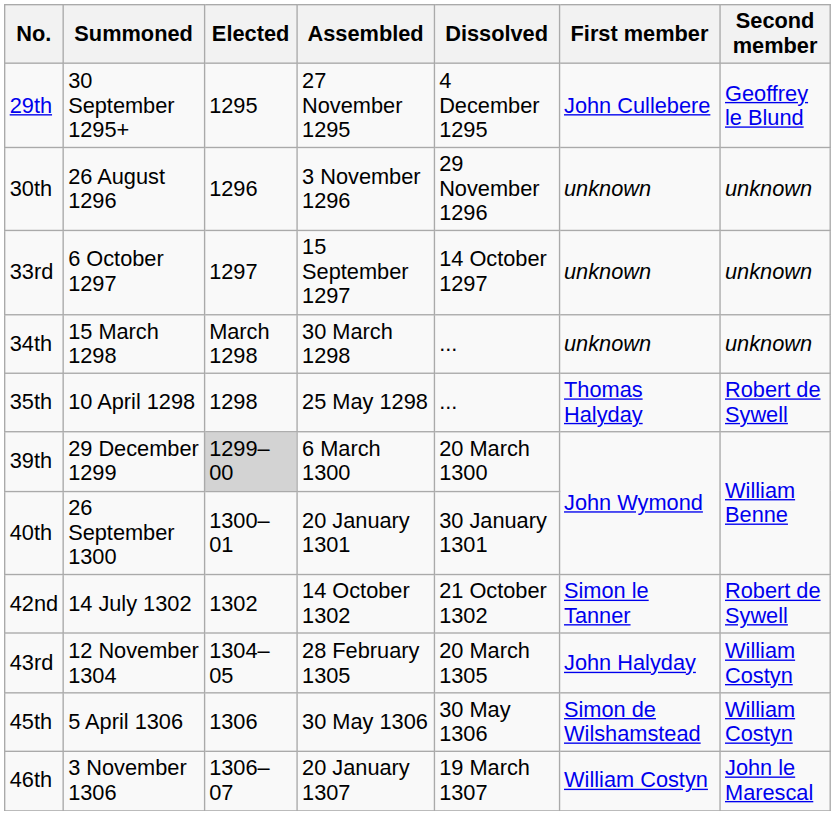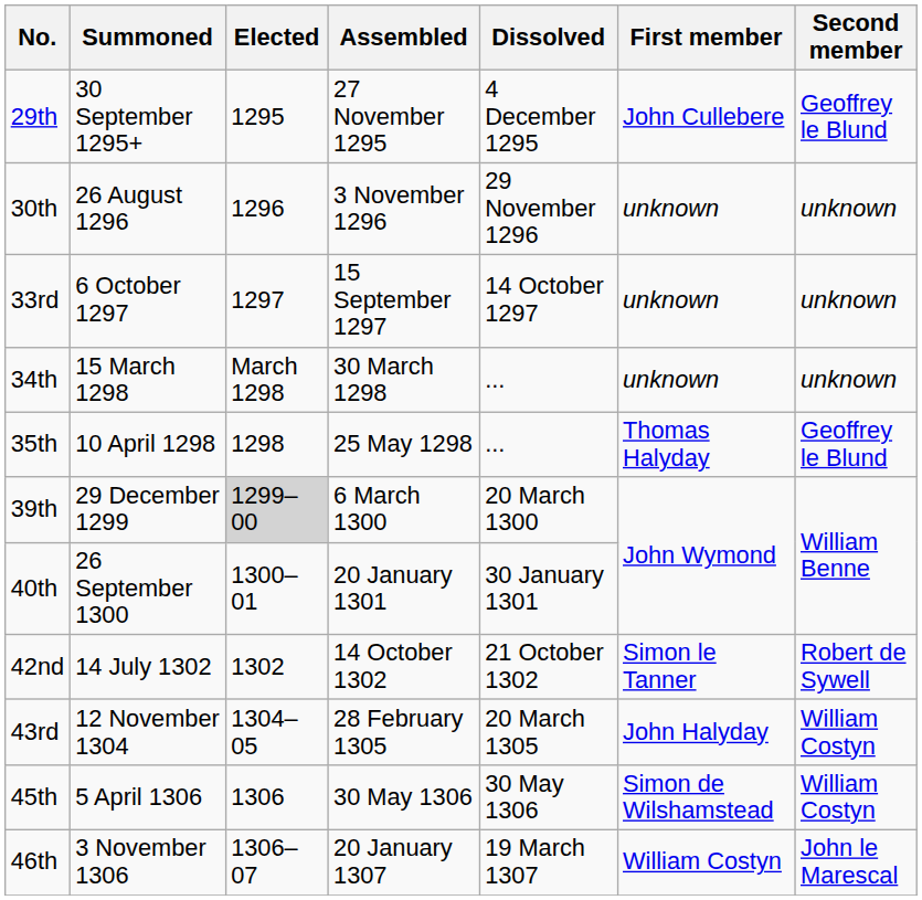 <table class="wikitable">
 <tr>
 <th>No.</th>
 <th>Summoned</th>
 <th>Elected</th>
 <th>Assembled</th>
 <th>Dissolved</th>
 <th>First member</th>
 <th>Second member</th>
 </tr>
 <tr>
 <td><a href='#'>29th</a></td>
 <td>30 September 1295+</td>
 <td>1295</td>
 <td>27 November 1295</td>
 <td>4 December 1295</td>
 <td><a href='#'>John Cullebere</a></td>
 <td><a href='#'>Geoffrey le Blund</a></td>
 </tr>
 <tr>
 <td>30th</td>
 <td>26 August 1296</td>
 <td>1296</td>
 <td>3 November 1296</td>
 <td>29 November 1296</td>
 <td><em>unknown</em></td>
 <td><em>unknown</em></td>
 </tr>
 <tr>
 <td>33rd</td>
 <td>6 October 1297</td>
 <td>1297</td>
 <td>15 September 1297</td>
 <td>14 October 1297</td>
 <td><em>unknown</em></td>
 <td><em>unknown</em></td>
 </tr>
 <tr>
 <td>34th</td>
 <td>15 March 1298</td>
 <td>March 1298</td>
 <td>30 March 1298</td>
 <td>...</td>
 <td><em>unknown</em></td>
 <td><em>unknown</em></td>
 </tr>
 <tr>
 <td>35th</td>
 <td>10 April 1298</td>
 <td>1298</td>
 <td>25 May 1298</td>
 <td>...</td>
 <td><a href='#'>Thomas Halyday</a></td>
-<td><a href='#'>Robert de Sywell</a></td>
+<td><a href='#'>Geoffrey le Blund</a></td>
 </tr>
 <tr>
 <td>39th</td>
 <td>29 December 1299</td>
 <td style="background: lightgrey;">1299–00</td>
 <td>6 March 1300</td>
 <td>20 March 1300</td>
 <td rowspan="2"><a href='#'>John Wymond</a></td>
 <td rowspan="2"><a href='#'>William Benne</a></td>
 </tr>
 <tr>
 <td>40th</td>
 <td>26 September 1300</td>
 <td>1300–01</td>
 <td>20 January 1301</td>
 <td>30 January 1301</td>
 </tr>
 <tr>
 <td>42nd</td>
 <td>14 July 1302</td>
 <td>1302</td>
 <td>14 October 1302</td>
 <td>21 October 1302</td>
 <td><a href='#'>Simon le Tanner</a></td>
 <td><a href='#'>Robert de Sywell</a></td>
 </tr>
 <tr>
 <td>43rd</td>
 <td>12 November 1304</td>
 <td>1304–05</td>
 <td>28 February 1305</td>
 <td>20 March 1305</td>
 <td><a href='#'>John Halyday</a></td>
 <td><a href='#'>William Costyn</a></td>
 </tr>
 <tr>
 <td>45th</td>
 <td>5 April 1306</td>
 <td>1306</td>
 <td>30 May 1306</td>
 <td>30 May 1306</td>
 <td><a href='#'>Simon de Wilshamstead</a></td>
 <td><a href='#'>William Costyn</a></td>
 </tr>
 <tr>
 <td>46th</td>
 <td>3 November 1306</td>
 <td>1306–07</td>
 <td>20 January 1307</td>
 <td>19 March 1307</td>
 <td><a href='#'>William Costyn</a></td>
 <td><a href='#'>John le Marescal</a></td>
 </tr>
 <tr>
 </tr>
 </table>
